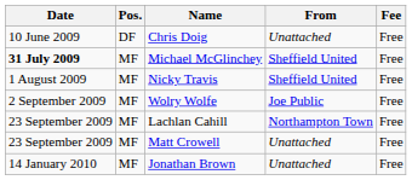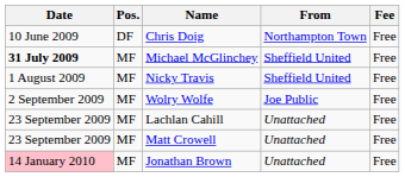 <table class="wikitable">
 <tr>
 <th>Date</th>
 <th>Pos.</th>
 <th>Name</th>
 <th>From</th>
 <th>Fee</th>
 </tr>
 <tr>
 <td>10 June 2009</td>
 <td>DF</td>
 <td> <a href='#'>Chris Doig</a></td>
-<td><em>Unattached</em></td>
+<td> <a href='#'>Northampton Town</a></td>
 <td>Free</td>
 </tr>
 <tr>
 <td><strong>31 July 2009</strong></td>
 <td>MF</td>
 <td> <a href='#'>Michael McGlinchey</a></td>
 <td> <a href='#'>Sheffield United</a></td>
 <td>Free</td>
 </tr>
 <tr>
 <td>1 August 2009</td>
 <td>MF</td>
 <td> <a href='#'>Nicky Travis</a></td>
 <td> <a href='#'>Sheffield United</a></td>
 <td>Free</td>
 </tr>
 <tr>
 <td>2 September 2009</td>
 <td>MF</td>
 <td> <a href='#'>Wolry Wolfe</a></td>
 <td> <a href='#'>Joe Public</a></td>
 <td>Free</td>
 </tr>
 <tr>
 <td>23 September 2009</td>
 <td>MF</td>
 <td> Lachlan Cahill</td>
-<td> <a href='#'>Northampton Town</a></td>
+<td><em>Unattached</em></td>
 <td>Free</td>
 </tr>
 <tr>
 <td>23 September 2009</td>
 <td>MF</td>
 <td> <a href='#'>Matt Crowell</a></td>
 <td><em>Unattached</em></td>
 <td>Free</td>
 </tr>
 <tr>
-<td>14 January 2010</td>
+<td style="background: pink;">14 January 2010</td>
 <td>MF</td>
 <td> <a href='#'>Jonathan Brown</a></td>
 <td><em>Unattached</em></td>
 <td>Free</td>
 </tr>
 </table>
